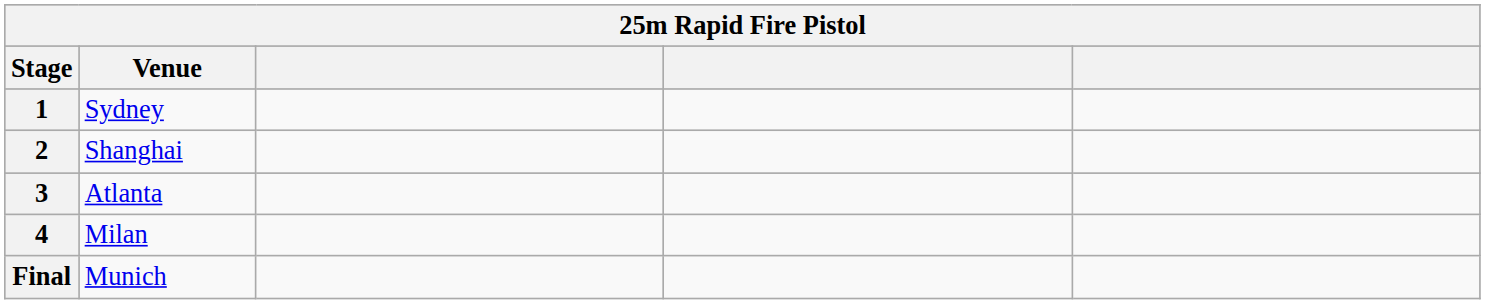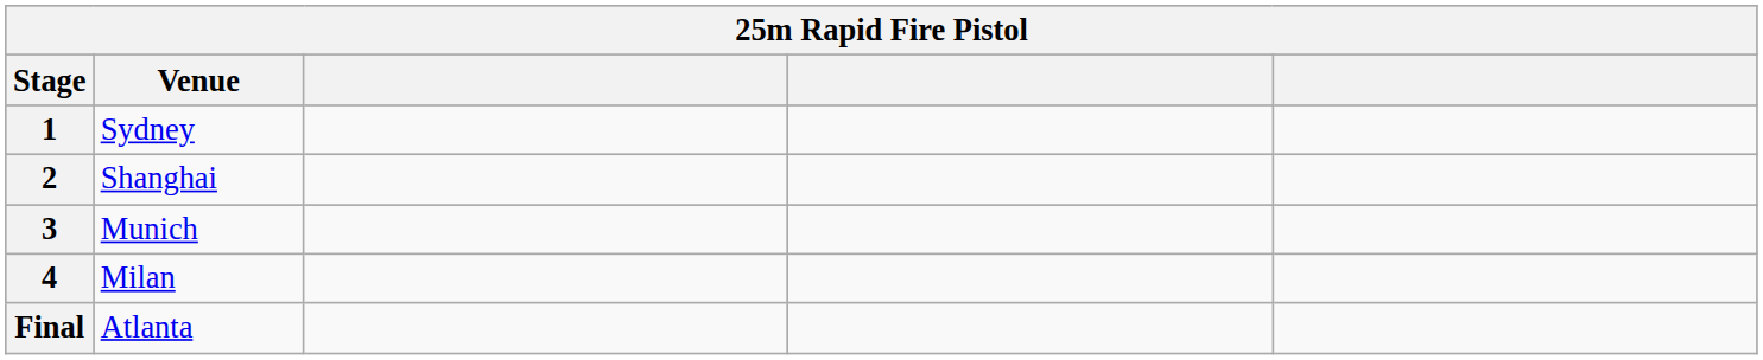 <table class="wikitable">
 <tr>
 <th colspan="5">25m Rapid Fire Pistol</th>
 </tr>
 <tr>
 <th>Stage</th>
 <th width=100>Venue</th>
 <th width=240></th>
 <th width=240></th>
 <th width=240></th>
 </tr>
 <tr>
 <th>1</th>
 <td> <a href='#'>Sydney</a></td>
 <td></td>
 <td></td>
 <td></td>
 </tr>
 <tr>
 <th>2</th>
 <td> <a href='#'>Shanghai</a></td>
 <td></td>
 <td></td>
 <td></td>
 </tr>
 <tr>
 <th>3</th>
-<td> <a href='#'>Atlanta</a></td>
+<td> <a href='#'>Munich</a></td>
 <td></td>
 <td></td>
 <td></td>
 </tr>
 <tr>
 <th>4</th>
 <td> <a href='#'>Milan</a></td>
 <td></td>
 <td></td>
 <td></td>
 </tr>
 <tr>
 <th>Final</th>
-<td> <a href='#'>Munich</a></td>
+<td> <a href='#'>Atlanta</a></td>
 <td></td>
 <td></td>
 <td></td>
 </tr>
 </table>
